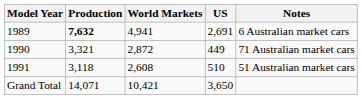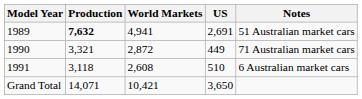 <table class="wikitable">
 <tr>
 <th>Model Year</th>
 <th>Production</th>
 <th>World Markets</th>
 <th>US</th>
 <th>Notes</th>
 </tr>
 <tr>
 <td>1989</td>
 <td><strong>7,632</strong></td>
 <td>4,941</td>
 <td>2,691</td>
-<td>6 Australian market cars</td>
+<td>51 Australian market cars</td>
 </tr>
 <tr>
 <td>1990</td>
 <td>3,321</td>
 <td>2,872</td>
 <td>449</td>
 <td>71 Australian market cars</td>
 </tr>
 <tr>
 <td>1991</td>
 <td>3,118</td>
 <td>2,608</td>
 <td>510</td>
-<td>51 Australian market cars</td>
+<td>6 Australian market cars</td>
 </tr>
 <tr>
 <td>Grand Total</td>
 <td>14,071</td>
 <td>10,421</td>
 <td>3,650</td>
 <td> </td>
 </tr>
 </table>
